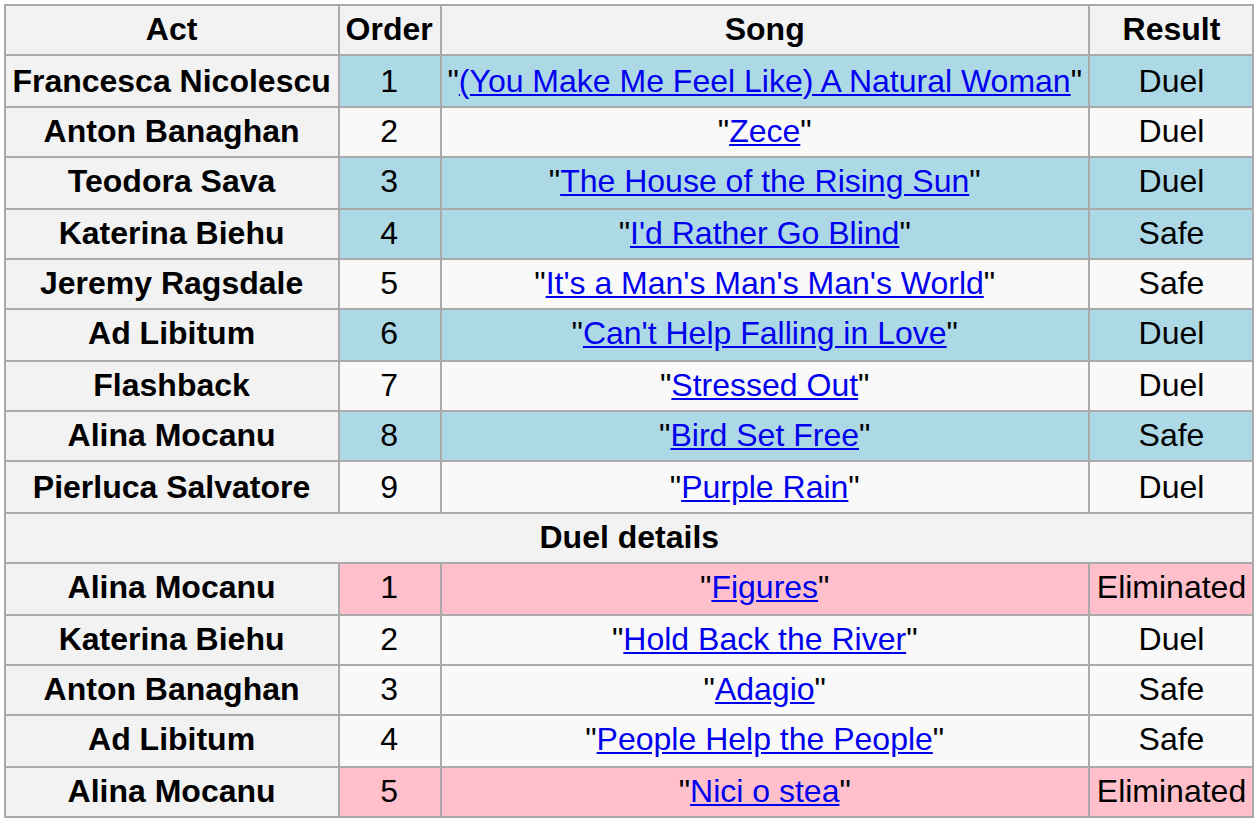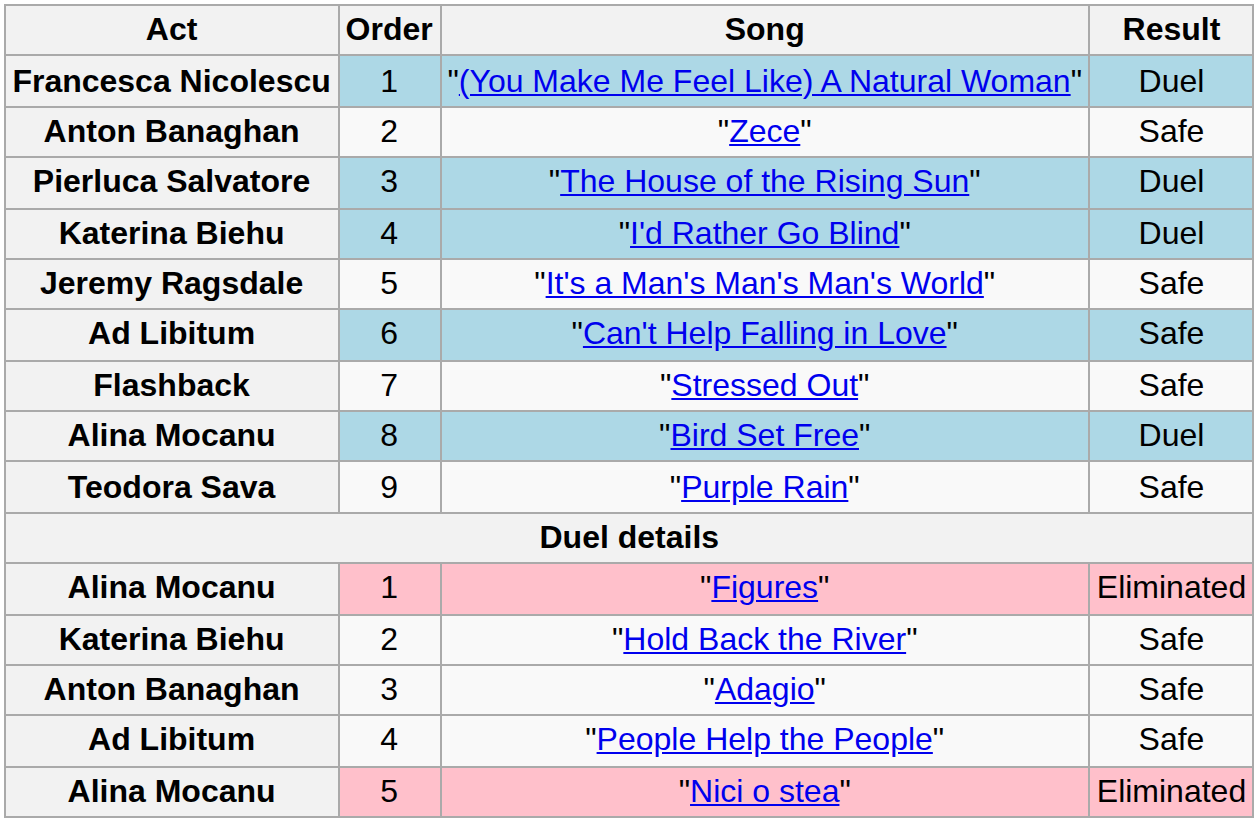 <table class="wikitable plainrowheaders" style="text-align:center;">
 <tr>
 <th scope="col">Act</th>
 <th scope="col">Order</th>
 <th scope="col">Song</th>
 <th scope="col">Result</th>
 </tr>
 <tr bgcolor=lightblue>
 <th scope="row">Francesca Nicolescu</th>
 <td>1</td>
 <td>"<a href='#'>(You Make Me Feel Like) A Natural Woman</a>"</td>
 <td>Duel</td>
 </tr>
 <tr>
 <th scope="row">Anton Banaghan</th>
 <td>2</td>
 <td>"<a href='#'>Zece</a>"</td>
-<td>Duel</td>
+<td>Safe</td>
 </tr>
 <tr bgcolor=lightblue>
-<th scope="row">Teodora Sava</th>
+<th scope="row">Pierluca  Salvatore</th>
 <td>3</td>
 <td>"<a href='#'>The House of the Rising Sun</a>"</td>
 <td>Duel</td>
 </tr>
 <tr bgcolor=lightblue>
 <th scope="row">Katerina Biehu</th>
 <td>4</td>
 <td>"<a href='#'>I'd Rather Go Blind</a>"</td>
-<td>Safe</td>
+<td>Duel</td>
 </tr>
 <tr>
 <th scope="row">Jeremy Ragsdale</th>
 <td>5</td>
 <td>"<a href='#'>It's a Man's Man's Man's World</a>"</td>
 <td>Safe</td>
 </tr>
 <tr bgcolor=lightblue>
 <th scope="row">Ad Libitum</th>
 <td>6</td>
 <td>"<a href='#'>Can't Help Falling in Love</a>"</td>
-<td>Duel</td>
+<td>Safe</td>
 </tr>
 <tr>
 <th scope="row">Flashback</th>
 <td>7</td>
 <td>"<a href='#'>Stressed Out</a>"</td>
-<td>Duel</td>
+<td>Safe</td>
 </tr>
 <tr bgcolor=lightblue>
 <th scope="row">Alina Mocanu</th>
 <td>8</td>
 <td>"<a href='#'>Bird Set Free</a>"</td>
-<td>Safe</td>
+<td>Duel</td>
 </tr>
 <tr>
-<th scope="row">Pierluca  Salvatore</th>
+<th scope="row">Teodora Sava</th>
 <td>9</td>
 <td>"<a href='#'>Purple Rain</a>"</td>
-<td>Duel</td>
+<td>Safe</td>
 </tr>
 <tr>
 <th colspan="4">Duel details</th>
 </tr>
 <tr bgcolor=pink>
 <th scope="row">Alina Mocanu</th>
 <td>1</td>
 <td>"<a href='#'>Figures</a>"</td>
 <td>Eliminated</td>
 </tr>
 <tr>
 <th scope="row">Katerina Biehu</th>
 <td>2</td>
 <td>"<a href='#'>Hold Back the River</a>"</td>
-<td>Duel</td>
+<td>Safe</td>
 </tr>
 <tr>
 <th scope="row">Anton Banaghan</th>
 <td>3</td>
 <td>"<a href='#'>Adagio</a>"</td>
 <td>Safe</td>
 </tr>
 <tr>
 <th scope="row">Ad Libitum</th>
 <td>4</td>
 <td>"<a href='#'>People Help the People</a>"</td>
 <td>Safe</td>
 </tr>
 <tr bgcolor=pink>
 <th scope="row">Alina Mocanu</th>
 <td>5</td>
 <td>"<a href='#'>Nici o stea</a>"</td>
 <td>Eliminated</td>
 </tr>
 </table>
